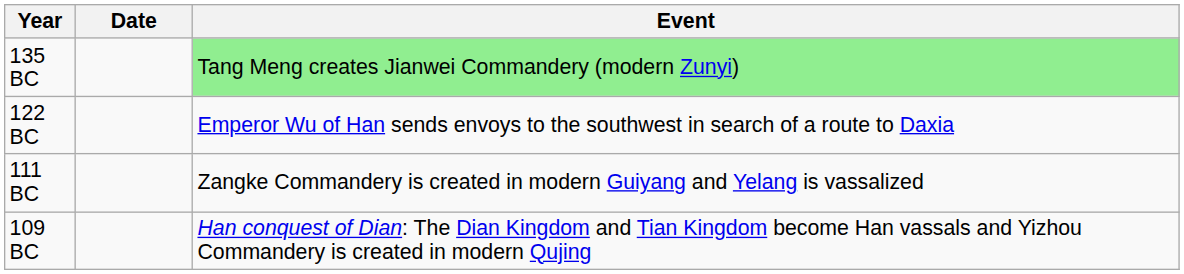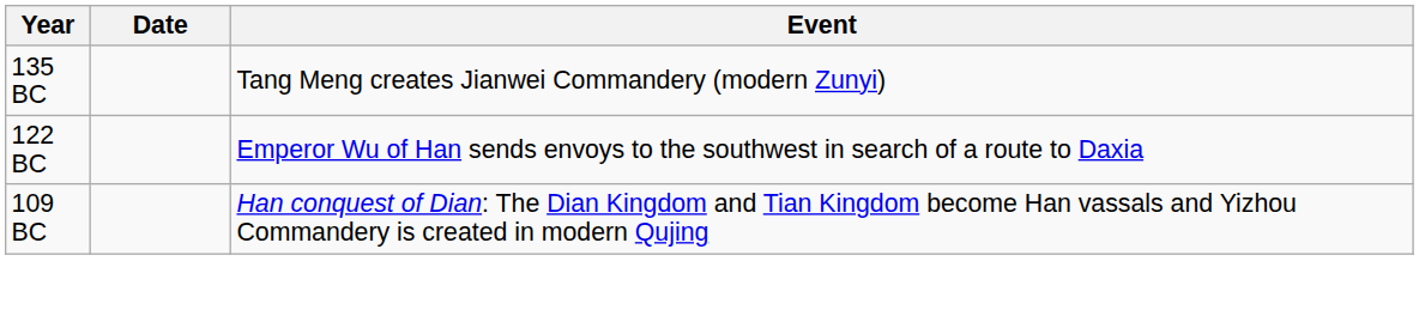 <table class="wikitable" width="100%">
 <tr>
 <th style="width:6%">Year</th>
 <th style="width:10%">Date</th>
 <th>Event</th>
 </tr>
 <tr>
 <td>135 BC</td>
 <td></td>
-<td style="background: lightgreen;">Tang Meng creates Jianwei Commandery (modern <a href='#'>Zunyi</a>)</td>
+<td>Tang Meng creates Jianwei Commandery (modern <a href='#'>Zunyi</a>)</td>
 </tr>
 <tr>
 <td>122 BC</td>
 <td></td>
 <td><a href='#'>Emperor Wu of Han</a> sends envoys to the southwest in search of a route to <a href='#'>Daxia</a></td>
 </tr>
 <tr>
-<td>111 BC</td>
-<td></td>
-<td>Zangke Commandery is created in modern <a href='#'>Guiyang</a> and <a href='#'>Yelang</a> is vassalized</td>
-</tr>
-<tr>
 <td>109 BC</td>
 <td></td>
 <td><em><a href='#'>Han conquest of Dian</a></em>: The <a href='#'>Dian Kingdom</a> and <a href='#'>Tian Kingdom</a> become Han vassals and Yizhou Commandery is created in modern <a href='#'>Qujing</a></td>
 </tr>
 </table>
